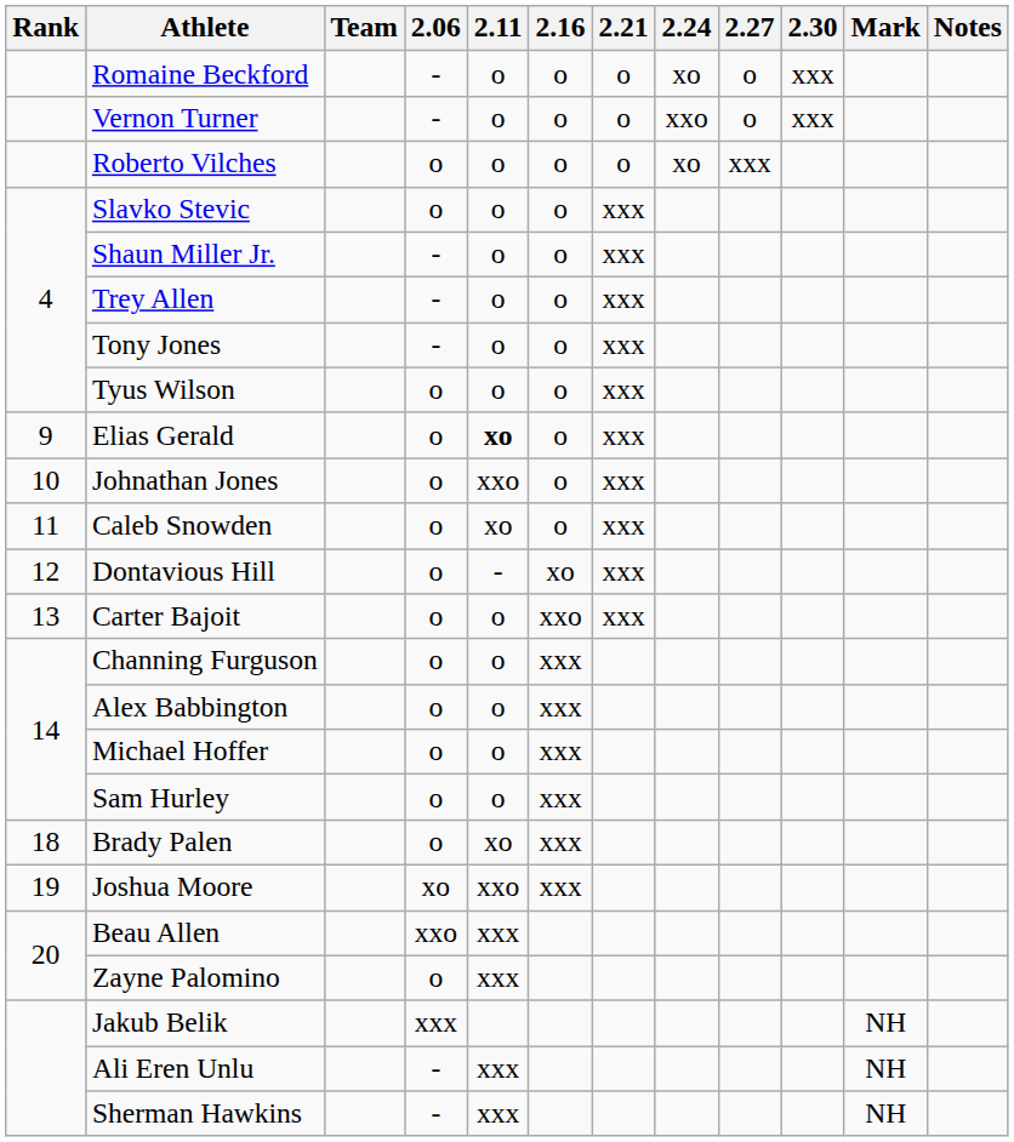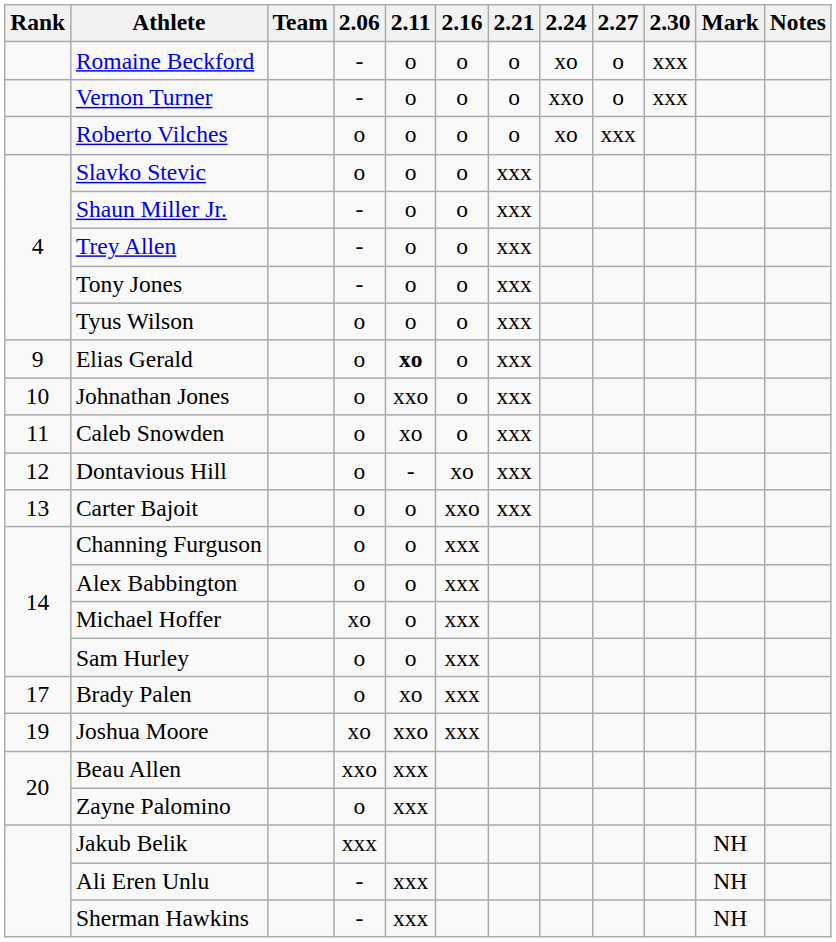 <table class="wikitable sortable" style="text-align:center">
 <tr>
 <th>Rank</th>
 <th>Athlete</th>
 <th>Team</th>
 <th>2.06</th>
 <th>2.11</th>
 <th>2.16</th>
 <th>2.21</th>
 <th>2.24</th>
 <th>2.27</th>
 <th>2.30</th>
 <th>Mark</th>
 <th>Notes</th>
 </tr>
 <tr>
 <td></td>
 <td align=left> <a href='#'>Romaine Beckford</a></td>
 <td></td>
 <td>-</td>
 <td>o</td>
 <td>o</td>
 <td>o</td>
 <td>xo</td>
 <td>o</td>
 <td>xxx</td>
 <td></td>
 <td></td>
 </tr>
 <tr>
 <td></td>
 <td align=left> <a href='#'>Vernon Turner</a></td>
 <td></td>
 <td>-</td>
 <td>o</td>
 <td>o</td>
 <td>o</td>
 <td>xxo</td>
 <td>o</td>
 <td>xxx</td>
 <td></td>
 <td></td>
 </tr>
 <tr>
 <td></td>
 <td align=left>  <a href='#'>Roberto Vilches</a></td>
 <td></td>
 <td>o</td>
 <td>o</td>
 <td>o</td>
 <td>o</td>
 <td>xo</td>
 <td>xxx</td>
 <td></td>
 <td></td>
 <td></td>
 </tr>
 <tr>
 <td rowspan="5">4</td>
 <td align=left> <a href='#'>Slavko Stevic</a></td>
 <td></td>
 <td>o</td>
 <td>o</td>
 <td>o</td>
 <td>xxx</td>
 <td></td>
 <td></td>
 <td></td>
 <td></td>
 <td></td>
 </tr>
 <tr>
 <td align="left"> <a href='#'>Shaun Miller Jr.</a></td>
 <td></td>
 <td>-</td>
 <td>o</td>
 <td>o</td>
 <td>xxx</td>
 <td></td>
 <td></td>
 <td></td>
 <td></td>
 <td></td>
 </tr>
 <tr>
 <td align="left"> <a href='#'>Trey Allen</a></td>
 <td></td>
 <td>-</td>
 <td>o</td>
 <td>o</td>
 <td>xxx</td>
 <td></td>
 <td></td>
 <td></td>
 <td></td>
 <td></td>
 </tr>
 <tr>
 <td align="left"> Tony Jones</td>
 <td></td>
 <td>-</td>
 <td>o</td>
 <td>o</td>
 <td>xxx</td>
 <td></td>
 <td></td>
 <td></td>
 <td></td>
 <td></td>
 </tr>
 <tr>
 <td align="left"> Tyus Wilson</td>
 <td></td>
 <td>o</td>
 <td>o</td>
 <td>o</td>
 <td>xxx</td>
 <td></td>
 <td></td>
 <td></td>
 <td></td>
 <td></td>
 </tr>
 <tr>
 <td>9</td>
 <td align=left>  Elias Gerald</td>
 <td></td>
 <td>o</td>
 <td><strong>xo</strong></td>
 <td>o</td>
 <td>xxx</td>
 <td></td>
 <td></td>
 <td></td>
 <td></td>
 <td></td>
 </tr>
 <tr>
 <td>10</td>
 <td align=left> Johnathan Jones</td>
 <td></td>
 <td>o</td>
 <td>xxo</td>
 <td>o</td>
 <td>xxx</td>
 <td></td>
 <td></td>
 <td></td>
 <td></td>
 <td></td>
 </tr>
 <tr>
 <td>11</td>
 <td align=left> Caleb Snowden</td>
 <td></td>
 <td>o</td>
 <td>xo</td>
 <td>o</td>
 <td>xxx</td>
 <td></td>
 <td></td>
 <td></td>
 <td></td>
 <td></td>
 </tr>
 <tr>
 <td>12</td>
 <td align=left> Dontavious Hill</td>
 <td></td>
 <td>o</td>
 <td>-</td>
 <td>xo</td>
 <td>xxx</td>
 <td></td>
 <td></td>
 <td></td>
 <td></td>
 <td></td>
 </tr>
 <tr>
 <td>13</td>
 <td align=left> Carter Bajoit</td>
 <td></td>
 <td>o</td>
 <td>o</td>
 <td>xxo</td>
 <td>xxx</td>
 <td></td>
 <td></td>
 <td></td>
 <td></td>
 <td></td>
 </tr>
 <tr>
 <td rowspan="4">14</td>
 <td align=left> Channing Furguson</td>
 <td></td>
 <td>o</td>
 <td>o</td>
 <td>xxx</td>
 <td></td>
 <td></td>
 <td></td>
 <td></td>
 <td></td>
 <td></td>
 </tr>
 <tr>
 <td align="left"> Alex Babbington</td>
 <td></td>
 <td>o</td>
 <td>o</td>
 <td>xxx</td>
 <td></td>
 <td></td>
 <td></td>
 <td></td>
 <td></td>
 <td></td>
 </tr>
 <tr>
 <td align="left"> Michael Hoffer</td>
 <td></td>
-<td>o</td>
+<td>xo</td>
 <td>o</td>
 <td>xxx</td>
 <td></td>
 <td></td>
 <td></td>
 <td></td>
 <td></td>
 <td></td>
 </tr>
 <tr>
 <td align="left"> Sam Hurley</td>
 <td></td>
 <td>o</td>
 <td>o</td>
 <td>xxx</td>
 <td></td>
 <td></td>
 <td></td>
 <td></td>
 <td></td>
 <td></td>
 </tr>
 <tr>
-<td>18</td>
+<td>17</td>
 <td align=left> Brady Palen</td>
 <td></td>
 <td>o</td>
 <td>xo</td>
 <td>xxx</td>
 <td></td>
 <td></td>
 <td></td>
 <td></td>
 <td></td>
 <td></td>
 </tr>
 <tr>
 <td>19</td>
 <td align=left> Joshua Moore</td>
 <td></td>
 <td>xo</td>
 <td>xxo</td>
 <td>xxx</td>
 <td></td>
 <td></td>
 <td></td>
 <td></td>
 <td></td>
 <td></td>
 </tr>
 <tr>
 <td rowspan="2">20</td>
 <td align=left> Beau Allen</td>
 <td></td>
 <td>xxo</td>
 <td>xxx</td>
 <td></td>
 <td></td>
 <td></td>
 <td></td>
 <td></td>
 <td></td>
 <td></td>
 </tr>
 <tr>
 <td align="left"> Zayne Palomino</td>
 <td></td>
 <td>o</td>
 <td>xxx</td>
 <td></td>
 <td></td>
 <td></td>
 <td></td>
 <td></td>
 <td></td>
 <td></td>
 </tr>
 <tr>
 <td rowspan="3"></td>
 <td align="left"> Jakub Belik</td>
 <td></td>
 <td>xxx</td>
 <td></td>
 <td></td>
 <td></td>
 <td></td>
 <td></td>
 <td></td>
 <td>NH</td>
 <td></td>
 </tr>
 <tr>
 <td align="left"> Ali Eren Unlu</td>
 <td></td>
 <td>-</td>
 <td>xxx</td>
 <td></td>
 <td></td>
 <td></td>
 <td></td>
 <td></td>
 <td>NH</td>
 <td></td>
 </tr>
 <tr>
 <td align="left"> Sherman Hawkins</td>
 <td></td>
 <td>-</td>
 <td>xxx</td>
 <td></td>
 <td></td>
 <td></td>
 <td></td>
 <td></td>
 <td>NH</td>
 <td></td>
 </tr>
 </table>
